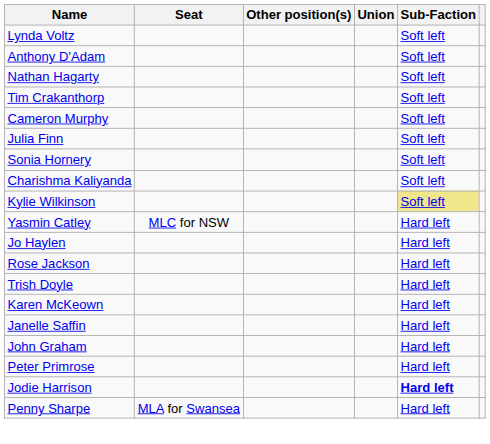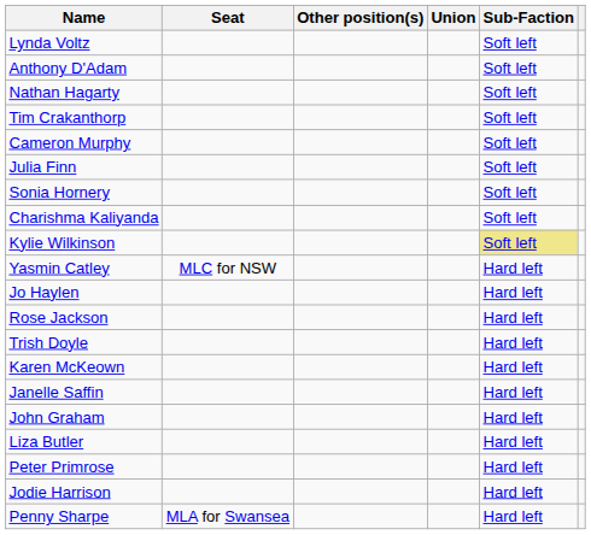 <table class="wikitable" style="text-align:left; font-size:95%">
 <tr>
 <th>Name</th>
 <th>Seat</th>
 <th>Other position(s)</th>
 <th>Union</th>
 <th>Sub-Faction</th>
 <th></th>
 </tr>
 <tr>
 <td><a href='#'>Lynda Voltz</a></td>
 <td></td>
 <td></td>
 <td></td>
 <td><a href='#'>Soft left</a></td>
 <td></td>
 </tr>
 <tr>
 <td><a href='#'>Anthony D'Adam</a></td>
 <td></td>
 <td></td>
 <td></td>
 <td><a href='#'>Soft left</a></td>
 <td></td>
 </tr>
 <tr>
 <td><a href='#'>Nathan Hagarty</a></td>
 <td></td>
 <td></td>
 <td></td>
 <td><a href='#'>Soft left</a></td>
 <td></td>
 </tr>
 <tr>
 <td><a href='#'>Tim Crakanthorp</a></td>
 <td></td>
 <td></td>
 <td></td>
 <td><a href='#'>Soft left</a></td>
 <td></td>
 </tr>
 <tr>
 <td><a href='#'>Cameron Murphy</a></td>
 <td></td>
 <td></td>
 <td></td>
 <td><a href='#'>Soft left</a></td>
 <td></td>
 </tr>
 <tr>
 <td><a href='#'>Julia Finn</a></td>
 <td></td>
 <td></td>
 <td></td>
 <td><a href='#'>Soft left</a></td>
 <td></td>
 </tr>
 <tr>
 <td><a href='#'>Sonia Hornery</a></td>
 <td></td>
 <td></td>
 <td></td>
 <td><a href='#'>Soft left</a></td>
 <td></td>
 </tr>
 <tr>
 <td><a href='#'>Charishma Kaliyanda</a></td>
 <td></td>
 <td></td>
 <td></td>
 <td><a href='#'>Soft left</a></td>
 <td></td>
 </tr>
 <tr>
 <td><a href='#'>Kylie Wilkinson</a></td>
 <td></td>
 <td></td>
 <td></td>
 <td style="background: khaki;"><a href='#'>Soft left</a></td>
 <td></td>
 </tr>
 <tr>
 <td><a href='#'>Yasmin Catley</a></td>
 <td align=center><a href='#'>MLC</a> for NSW</td>
 <td></td>
 <td></td>
 <td><a href='#'>Hard left</a></td>
 <td></td>
 </tr>
 <tr>
 <td><a href='#'>Jo Haylen</a></td>
 <td></td>
 <td></td>
 <td></td>
 <td><a href='#'>Hard left</a></td>
 <td></td>
 </tr>
 <tr>
 <td><a href='#'>Rose Jackson</a></td>
 <td></td>
 <td></td>
 <td></td>
 <td><a href='#'>Hard left</a></td>
 <td></td>
 </tr>
 <tr>
 <td><a href='#'>Trish Doyle</a></td>
 <td></td>
 <td></td>
 <td></td>
 <td><a href='#'>Hard left</a></td>
 <td></td>
 </tr>
 <tr>
 <td><a href='#'>Karen McKeown</a></td>
 <td></td>
 <td></td>
 <td></td>
 <td><a href='#'>Hard left</a></td>
 <td></td>
 </tr>
 <tr>
 <td><a href='#'>Janelle Saffin</a></td>
 <td></td>
 <td></td>
 <td></td>
 <td><a href='#'>Hard left</a></td>
 <td></td>
 </tr>
 <tr>
 <td><a href='#'>John Graham</a></td>
 <td></td>
 <td></td>
 <td></td>
 <td><a href='#'>Hard left</a></td>
 <td></td>
 </tr>
 <tr>
+<td><a href='#'>Liza Butler</a></td>
+<td></td>
+<td></td>
+<td></td>
+<td><a href='#'>Hard left</a></td>
+<td></td>
+</tr>
+<tr>
 <td><a href='#'>Peter Primrose</a></td>
 <td></td>
 <td></td>
 <td></td>
 <td><a href='#'>Hard left</a></td>
 <td></td>
 </tr>
 <tr>
 <td><a href='#'>Jodie Harrison</a></td>
 <td></td>
 <td></td>
 <td></td>
-<td><strong><a href='#'>Hard left</a></strong></td>
+<td><a href='#'>Hard left</a></td>
 <td></td>
 </tr>
 <tr>
 <td><a href='#'>Penny Sharpe</a></td>
 <td align=center><a href='#'>MLA</a> for <a href='#'>Swansea</a></td>
 <td></td>
 <td></td>
 <td><a href='#'>Hard left</a></td>
 <td></td>
 </tr>
 </table>
